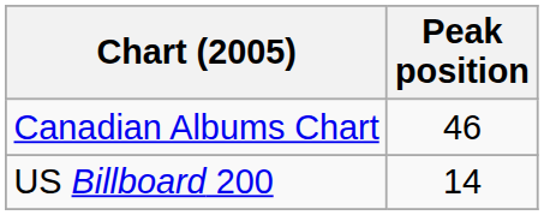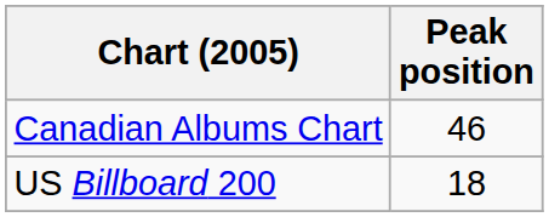 <table class="wikitable">
 <tr>
 <th>Chart (2005)</th>
 <th>Peak<br>position</th>
 </tr>
 <tr>
 <td><a href='#'>Canadian Albums Chart</a></td>
 <td align="center">46</td>
 </tr>
 <tr>
 <td>US <a href='#'><em>Billboard</em> 200</a></td>
-<td align="center">14</td>
+<td align="center">18</td>
 </tr>
 </table>
